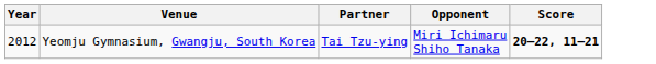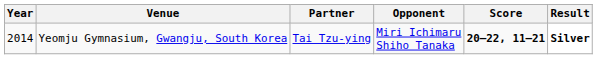 <table class="sortable wikitable" style="font-size: 90%;">
 <tr>
 <th>Year</th>
 <th>Venue</th>
 <th>Partner</th>
 <th>Opponent</th>
 <th>Score</th>
+<th>Result</th>
 </tr>
 <tr>
-<td align="center">2012</td>
+<td align="center">2014</td>
 <td align="left">Yeomju Gymnasium, <a href='#'>Gwangju, South Korea</a></td>
 <td align="left"> <a href='#'>Tai Tzu-ying</a></td>
 <td align="left"> <a href='#'>Miri Ichimaru</a> <br>  <a href='#'>Shiho Tanaka</a></td>
 <td align="left"><strong>20–22, 11–21</strong></td>
+<td style="text-align:left; background:white"> <strong>Silver</strong></td>
 </tr>
 </table>
